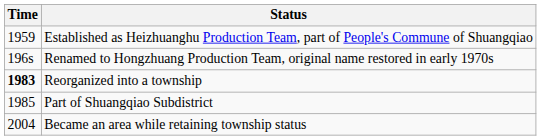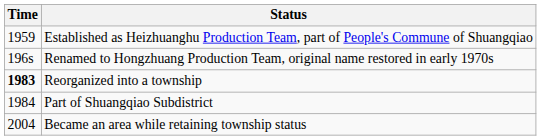 <table class="wikitable">
 <tr>
 <th>Time</th>
 <th>Status</th>
 </tr>
 <tr>
 <td>1959</td>
 <td>Established as Heizhuanghu <a href='#'>Production Team</a>, part of <a href='#'>People's Commune</a> of Shuangqiao</td>
 </tr>
 <tr>
 <td>196s</td>
 <td>Renamed to Hongzhuang Production Team, original name restored in early 1970s</td>
 </tr>
 <tr>
 <td><strong>1983</strong></td>
 <td>Reorganized into a township</td>
 </tr>
 <tr>
-<td>1985</td>
+<td>1984</td>
 <td>Part of Shuangqiao Subdistrict</td>
 </tr>
 <tr>
 <td>2004</td>
 <td>Became an area while retaining township status</td>
 </tr>
 </table>
